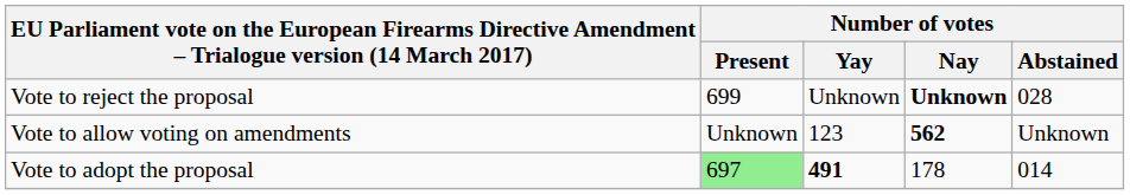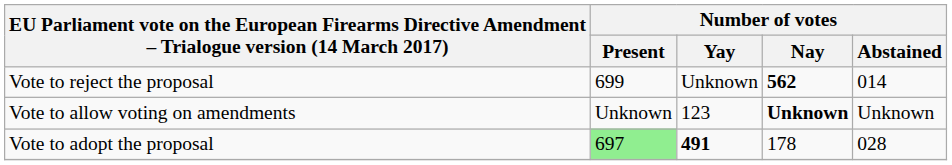 <table class="wikitable">
 <tr>
 <th rowspan="2">EU Parliament vote on the European Firearms Directive Amendment <br> – Trialogue version (14 March 2017)</th>
 <th colspan="4">Number of votes</th>
 </tr>
 <tr>
 <th><strong>Present</strong></th>
 <th>Yay</th>
 <th>Nay</th>
 <th><strong>Abstained</strong></th>
 </tr>
 <tr>
 <td>Vote to reject the proposal</td>
 <td>699</td>
 <td>Unknown</td>
-<td><strong><span>Unknown</span></strong></td>
-<td>028</td>
+<td><strong><span>562</span></strong></td>
+<td>014</td>
 </tr>
 <tr>
 <td>Vote to allow voting on amendments</td>
 <td>Unknown</td>
 <td>123</td>
-<td><strong><span>562</span></strong></td>
+<td><strong><span>Unknown</span></strong></td>
 <td>Unknown</td>
 </tr>
 <tr>
 <td>Vote to adopt the proposal</td>
 <td style="background: lightgreen;">697</td>
 <td><strong><span>491</span></strong></td>
 <td>178</td>
-<td>014</td>
+<td>028</td>
 </tr>
 <tr>
 </tr>
 </table>
